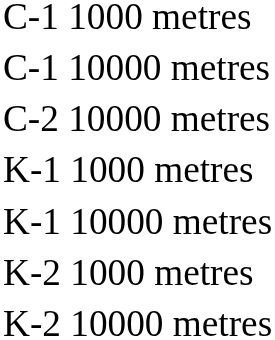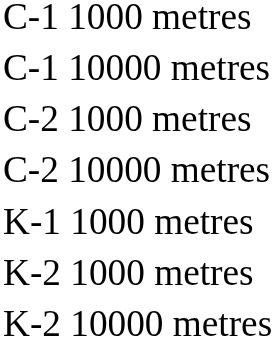 <table>
 <tr valign="top">
 <td>C-1 1000 metres<br></td>
 <td></td>
 <td></td>
 <td></td>
 </tr>
 <tr valign="top">
 <td>C-1 10000 metres<br></td>
+<td></td>
+<td></td>
+<td></td>
+</tr>
+<tr valign="top">
+<td>C-2 1000 metres<br></td>
 <td></td>
 <td></td>
 <td></td>
 </tr>
 <tr valign="top">
 <td>C-2 10000 metres<br></td>
 <td></td>
 <td></td>
 <td></td>
 </tr>
 <tr valign="top">
 <td>K-1 1000 metres<br></td>
 <td></td>
 <td></td>
 <td></td>
 </tr>
 <tr valign="top">
-<td>K-1 10000 metres<br></td>
-<td></td>
-<td></td>
-<td></td>
-</tr>
-<tr valign="top">
 <td>K-2 1000 metres<br></td>
 <td></td>
 <td></td>
 <td></td>
 </tr>
 <tr valign="top">
 <td>K-2 10000 metres<br></td>
 <td></td>
 <td></td>
 <td></td>
 </tr>
 </table>
